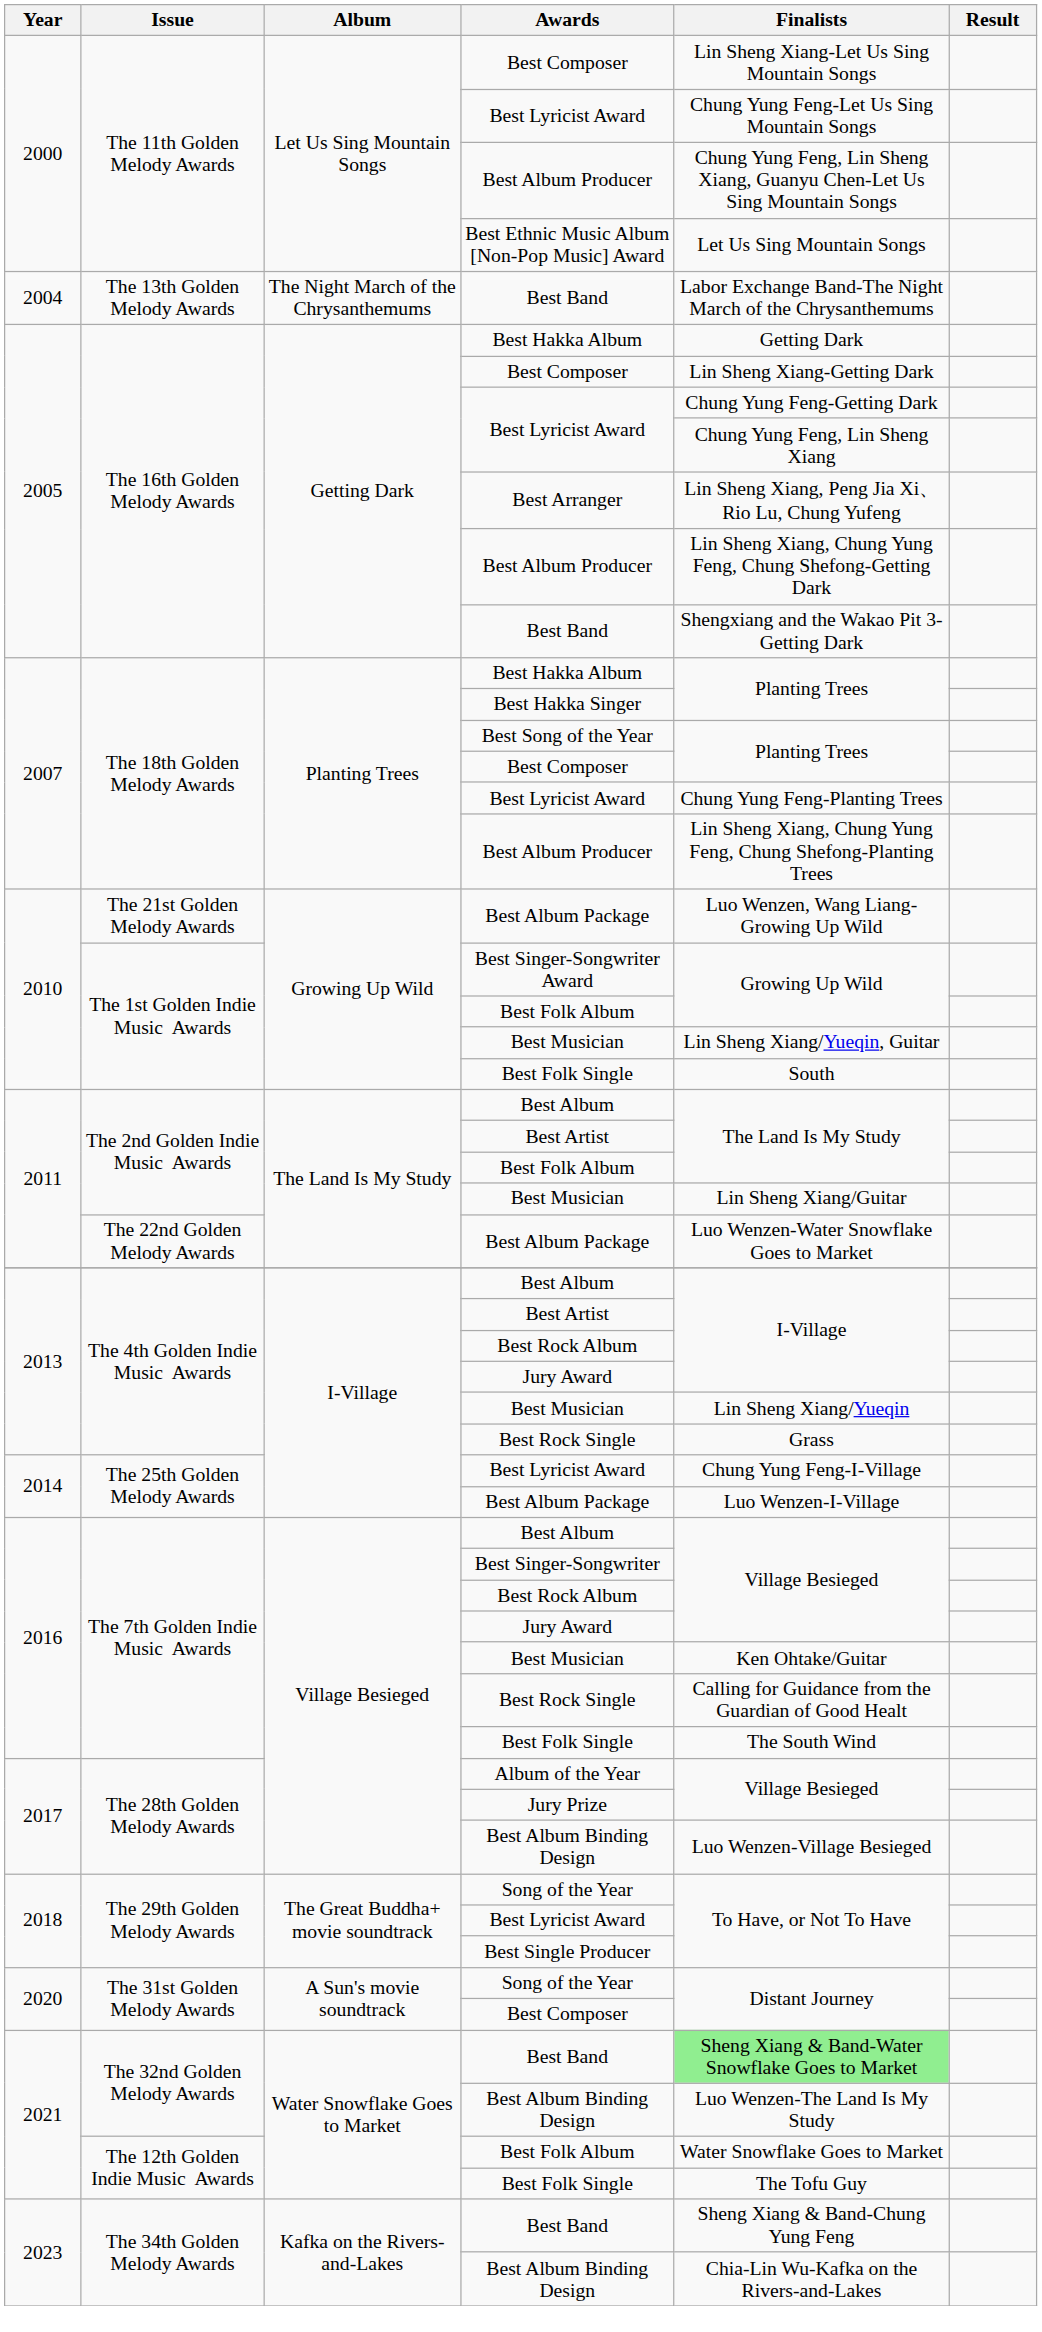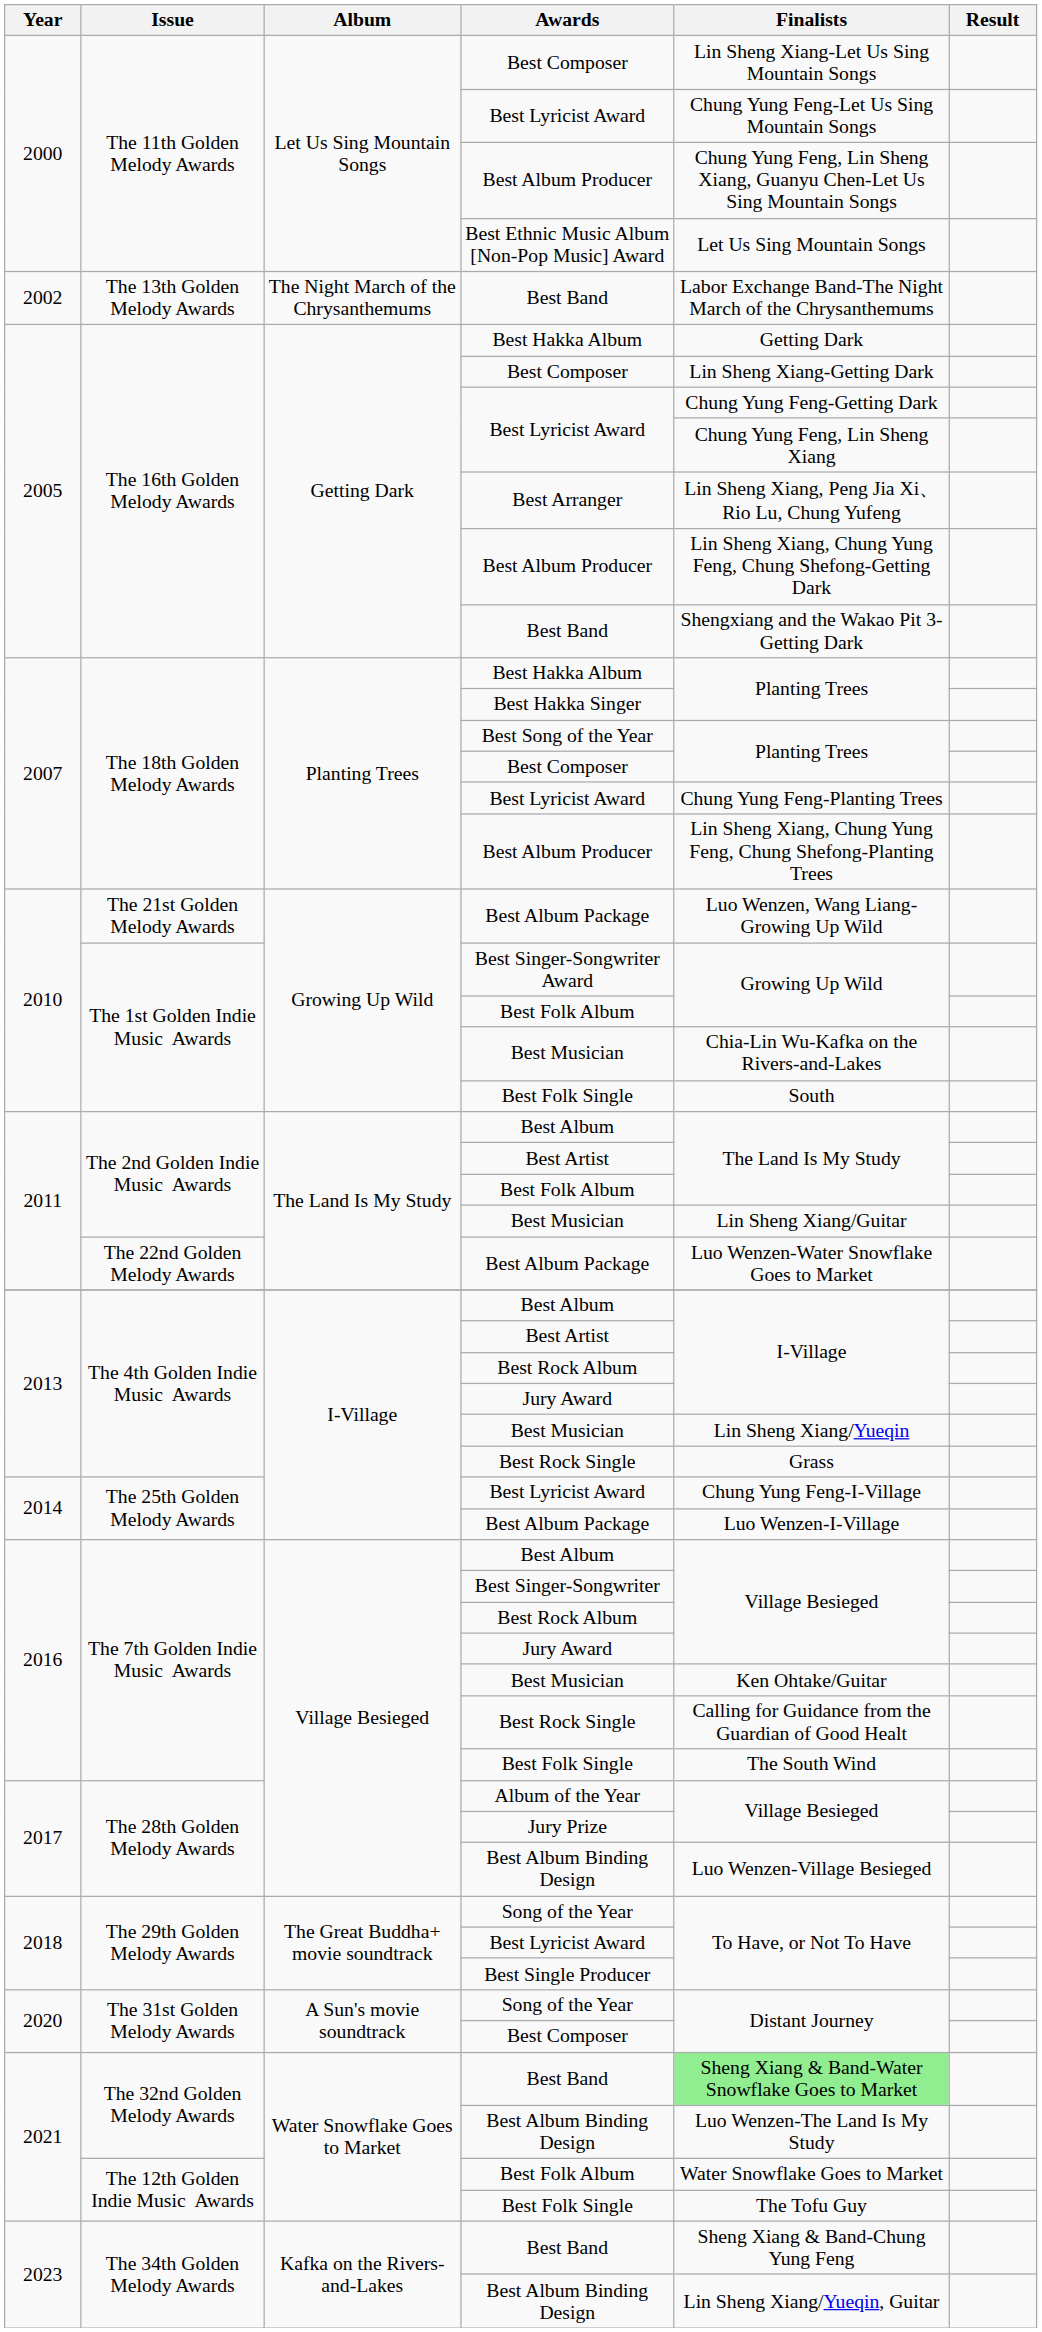 <table class="wikitable" style="width:95%; text-align:center;">
 <tr>
 <th width="5%">Year</th>
 <th width="12%">Issue</th>
 <th width="10%">Album</th>
 <th width="14%">Awards</th>
 <th width="18%">Finalists</th>
 <th width="5%">Result</th>
 </tr>
 <tr>
 <td rowspan="4">2000</td>
 <td rowspan="4">The 11th Golden Melody Awards</td>
 <td rowspan="4">Let Us Sing Mountain Songs</td>
 <td>Best Composer</td>
 <td>Lin Sheng Xiang-Let Us Sing Mountain Songs</td>
 <td></td>
 </tr>
 <tr>
 <td>Best Lyricist Award</td>
 <td>Chung Yung Feng-Let Us Sing Mountain Songs</td>
 <td></td>
 </tr>
 <tr>
 <td>Best Album Producer</td>
 <td>Chung Yung Feng, Lin Sheng Xiang, Guanyu Chen-Let Us Sing Mountain Songs</td>
 <td></td>
 </tr>
 <tr>
 <td>Best Ethnic Music Album [Non-Pop Music] Award</td>
 <td>Let Us Sing Mountain Songs</td>
 <td></td>
 </tr>
 <tr>
-<td rowspan="1">2004</td>
+<td rowspan="1">2002</td>
 <td rowspan="1">The 13th Golden Melody Awards</td>
 <td rowspan="1">The Night March of the Chrysanthemums</td>
 <td>Best Band</td>
 <td>Labor Exchange Band-The Night March of the Chrysanthemums</td>
 <td></td>
 </tr>
 <tr>
 <td rowspan="7">2005</td>
 <td rowspan="7">The 16th Golden Melody Awards</td>
 <td rowspan="7">Getting Dark</td>
 <td>Best Hakka Album</td>
 <td>Getting Dark</td>
 <td></td>
 </tr>
 <tr>
 <td>Best Composer</td>
 <td>Lin Sheng Xiang-Getting Dark</td>
 <td></td>
 </tr>
 <tr>
 <td rowspan="2">Best Lyricist Award</td>
 <td>Chung Yung Feng-Getting Dark</td>
 <td></td>
 </tr>
 <tr>
 <td>Chung Yung Feng, Lin Sheng Xiang</td>
 <td></td>
 </tr>
 <tr>
 <td>Best Arranger</td>
 <td>Lin Sheng Xiang, Peng Jia Xi、Rio Lu, Chung Yufeng</td>
 <td></td>
 </tr>
 <tr>
 <td>Best Album Producer</td>
 <td>Lin Sheng Xiang, Chung Yung Feng, Chung Shefong-Getting Dark</td>
 <td></td>
 </tr>
 <tr>
 <td>Best Band</td>
 <td>Shengxiang and the Wakao Pit 3-Getting Dark</td>
 <td></td>
 </tr>
 <tr>
 <td rowspan="6">2007</td>
 <td rowspan="6">The 18th Golden Melody Awards</td>
 <td rowspan="6">Planting Trees</td>
 <td>Best Hakka Album</td>
 <td rowspan="2">Planting Trees</td>
 <td></td>
 </tr>
 <tr>
 <td>Best Hakka Singer</td>
 <td></td>
 </tr>
 <tr>
 <td>Best Song of the Year</td>
 <td rowspan="2">Planting Trees</td>
 <td></td>
 </tr>
 <tr>
 <td>Best Composer</td>
 <td></td>
 </tr>
 <tr>
 <td>Best Lyricist Award</td>
 <td>Chung Yung Feng-Planting Trees</td>
 <td></td>
 </tr>
 <tr>
 <td>Best Album Producer</td>
 <td>Lin Sheng Xiang, Chung Yung Feng, Chung Shefong-Planting Trees</td>
 <td></td>
 </tr>
 <tr>
 <td rowspan="5">2010</td>
 <td rowspan="1">The 21st Golden Melody Awards</td>
 <td rowspan="5">Growing Up Wild</td>
 <td>Best Album Package</td>
 <td>Luo Wenzen, Wang Liang-Growing Up Wild</td>
 <td></td>
 </tr>
 <tr>
 <td rowspan="4">The 1st Golden Indie Music  Awards</td>
 <td>Best Singer-Songwriter Award</td>
 <td rowspan="2">Growing Up Wild</td>
 <td></td>
 </tr>
 <tr>
 <td>Best Folk Album</td>
 <td></td>
 </tr>
 <tr>
 <td>Best Musician</td>
-<td>Lin Sheng Xiang/<a href='#'>Yueqin</a>, Guitar</td>
+<td>Chia-Lin Wu-Kafka on the Rivers-and-Lakes</td>
 <td></td>
 </tr>
 <tr>
 <td>Best Folk Single</td>
 <td>South</td>
 <td></td>
 </tr>
 <tr>
 <td rowspan="5">2011</td>
 <td rowspan="4">The 2nd Golden Indie Music  Awards</td>
 <td rowspan="5">The Land Is My Study</td>
 <td>Best Album</td>
 <td rowspan="3">The Land Is My Study</td>
 <td></td>
 </tr>
 <tr>
 <td>Best Artist</td>
 <td></td>
 </tr>
 <tr>
 <td>Best Folk Album</td>
 <td></td>
 </tr>
 <tr>
 <td>Best Musician</td>
 <td>Lin Sheng Xiang/Guitar</td>
 <td></td>
 </tr>
 <tr>
 <td rowspan="1">The 22nd Golden Melody Awards</td>
 <td>Best Album Package</td>
 <td>Luo Wenzen-Water Snowflake Goes to Market</td>
 <td></td>
 </tr>
 <tr>
 </tr>
 <tr>
 <td rowspan="6">2013</td>
 <td rowspan="6">The 4th Golden Indie Music  Awards</td>
 <td rowspan="8">I-Village</td>
 <td>Best Album</td>
 <td rowspan="4">I-Village</td>
 <td></td>
 </tr>
 <tr>
 <td>Best Artist</td>
 <td></td>
 </tr>
 <tr>
 <td>Best Rock Album</td>
 <td></td>
 </tr>
 <tr>
 <td>Jury Award</td>
 <td></td>
 </tr>
 <tr>
 <td>Best Musician</td>
 <td>Lin Sheng Xiang/<a href='#'>Yueqin</a></td>
 <td></td>
 </tr>
 <tr>
 <td>Best Rock Single</td>
 <td>Grass</td>
 <td></td>
 </tr>
 <tr>
 <td rowspan="2">2014</td>
 <td rowspan="2">The 25th Golden Melody Awards</td>
 <td>Best Lyricist Award</td>
 <td>Chung Yung Feng-I-Village</td>
 <td></td>
 </tr>
 <tr>
 <td>Best Album Package</td>
 <td>Luo Wenzen-I-Village</td>
 <td></td>
 </tr>
 <tr>
 <td rowspan="7">2016</td>
 <td rowspan="7">The 7th Golden Indie Music  Awards</td>
 <td rowspan="10">Village Besieged</td>
 <td>Best Album</td>
 <td rowspan="4">Village Besieged</td>
 <td></td>
 </tr>
 <tr>
 <td>Best Singer-Songwriter</td>
 <td></td>
 </tr>
 <tr>
 <td>Best Rock Album</td>
 <td></td>
 </tr>
 <tr>
 <td>Jury Award</td>
 <td></td>
 </tr>
 <tr>
 <td>Best Musician</td>
 <td>Ken Ohtake/Guitar</td>
 <td></td>
 </tr>
 <tr>
 <td>Best Rock Single</td>
 <td>Calling for Guidance from the Guardian of Good Healt</td>
 <td></td>
 </tr>
 <tr>
 <td>Best Folk Single</td>
 <td>The South Wind</td>
 <td></td>
 </tr>
 <tr>
 <td rowspan="3">2017</td>
 <td rowspan="3">The 28th Golden Melody Awards</td>
 <td>Album of the Year</td>
 <td rowspan="2">Village Besieged</td>
 <td></td>
 </tr>
 <tr>
 <td>Jury Prize</td>
 <td></td>
 </tr>
 <tr>
 <td>Best Album Binding Design</td>
 <td>Luo Wenzen-Village Besieged</td>
 <td></td>
 </tr>
 <tr>
 <td rowspan="3">2018</td>
 <td rowspan="3">The 29th Golden Melody Awards</td>
 <td rowspan="3">The Great Buddha+ movie soundtrack</td>
 <td>Song of the Year</td>
 <td rowspan="3">To Have, or Not To Have</td>
 <td></td>
 </tr>
 <tr>
 <td>Best Lyricist Award</td>
 <td></td>
 </tr>
 <tr>
 <td>Best Single Producer</td>
 <td></td>
 </tr>
 <tr>
 <td rowspan="2">2020</td>
 <td rowspan="2">The 31st Golden Melody Awards</td>
 <td rowspan="2">A Sun's movie soundtrack</td>
 <td>Song of the Year</td>
 <td rowspan="2">Distant Journey</td>
 <td></td>
 </tr>
 <tr>
 <td>Best Composer</td>
 <td></td>
 </tr>
 <tr>
 <td rowspan="4">2021</td>
 <td rowspan="2">The 32nd Golden Melody Awards</td>
 <td rowspan="4">Water Snowflake Goes to Market</td>
 <td>Best Band</td>
 <td style="background: lightgreen;">Sheng Xiang & Band-Water Snowflake Goes to Market</td>
 <td></td>
 </tr>
 <tr>
 <td>Best Album Binding Design</td>
 <td>Luo Wenzen-The Land Is My Study</td>
 <td></td>
 </tr>
 <tr>
 <td rowspan="2">The 12th Golden Indie Music  Awards</td>
 <td>Best Folk Album</td>
 <td>Water Snowflake Goes to Market</td>
 <td></td>
 </tr>
 <tr>
 <td>Best Folk Single</td>
 <td>The Tofu Guy</td>
 <td></td>
 </tr>
 <tr>
 <td rowspan="3">2023</td>
 <td rowspan="2">The 34th Golden Melody Awards</td>
 <td rowspan="3">Kafka on the Rivers-and-Lakes</td>
 <td>Best Band</td>
 <td>Sheng Xiang & Band-Chung Yung Feng</td>
 <td></td>
 </tr>
 <tr>
 <td>Best Album Binding Design</td>
-<td>Chia-Lin Wu-Kafka on the Rivers-and-Lakes</td>
+<td>Lin Sheng Xiang/<a href='#'>Yueqin</a>, Guitar</td>
 <td></td>
 </tr>
 </table>
